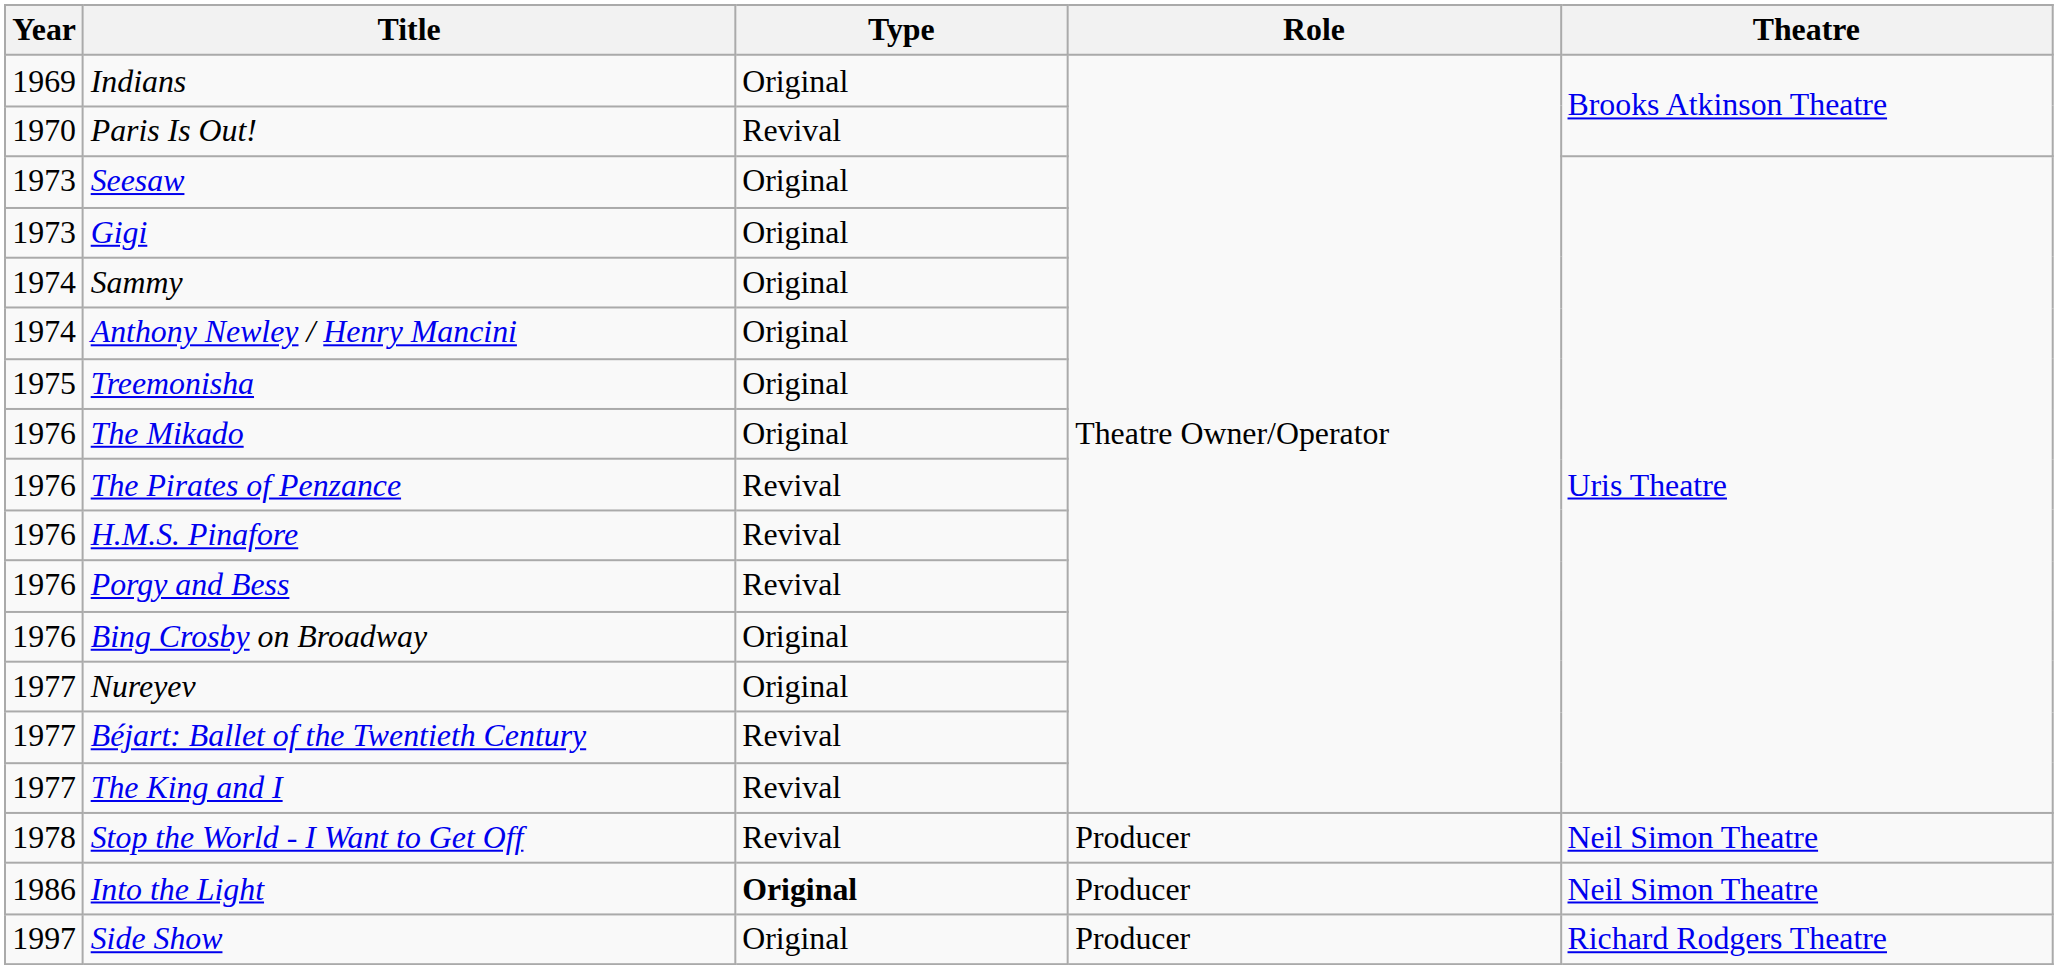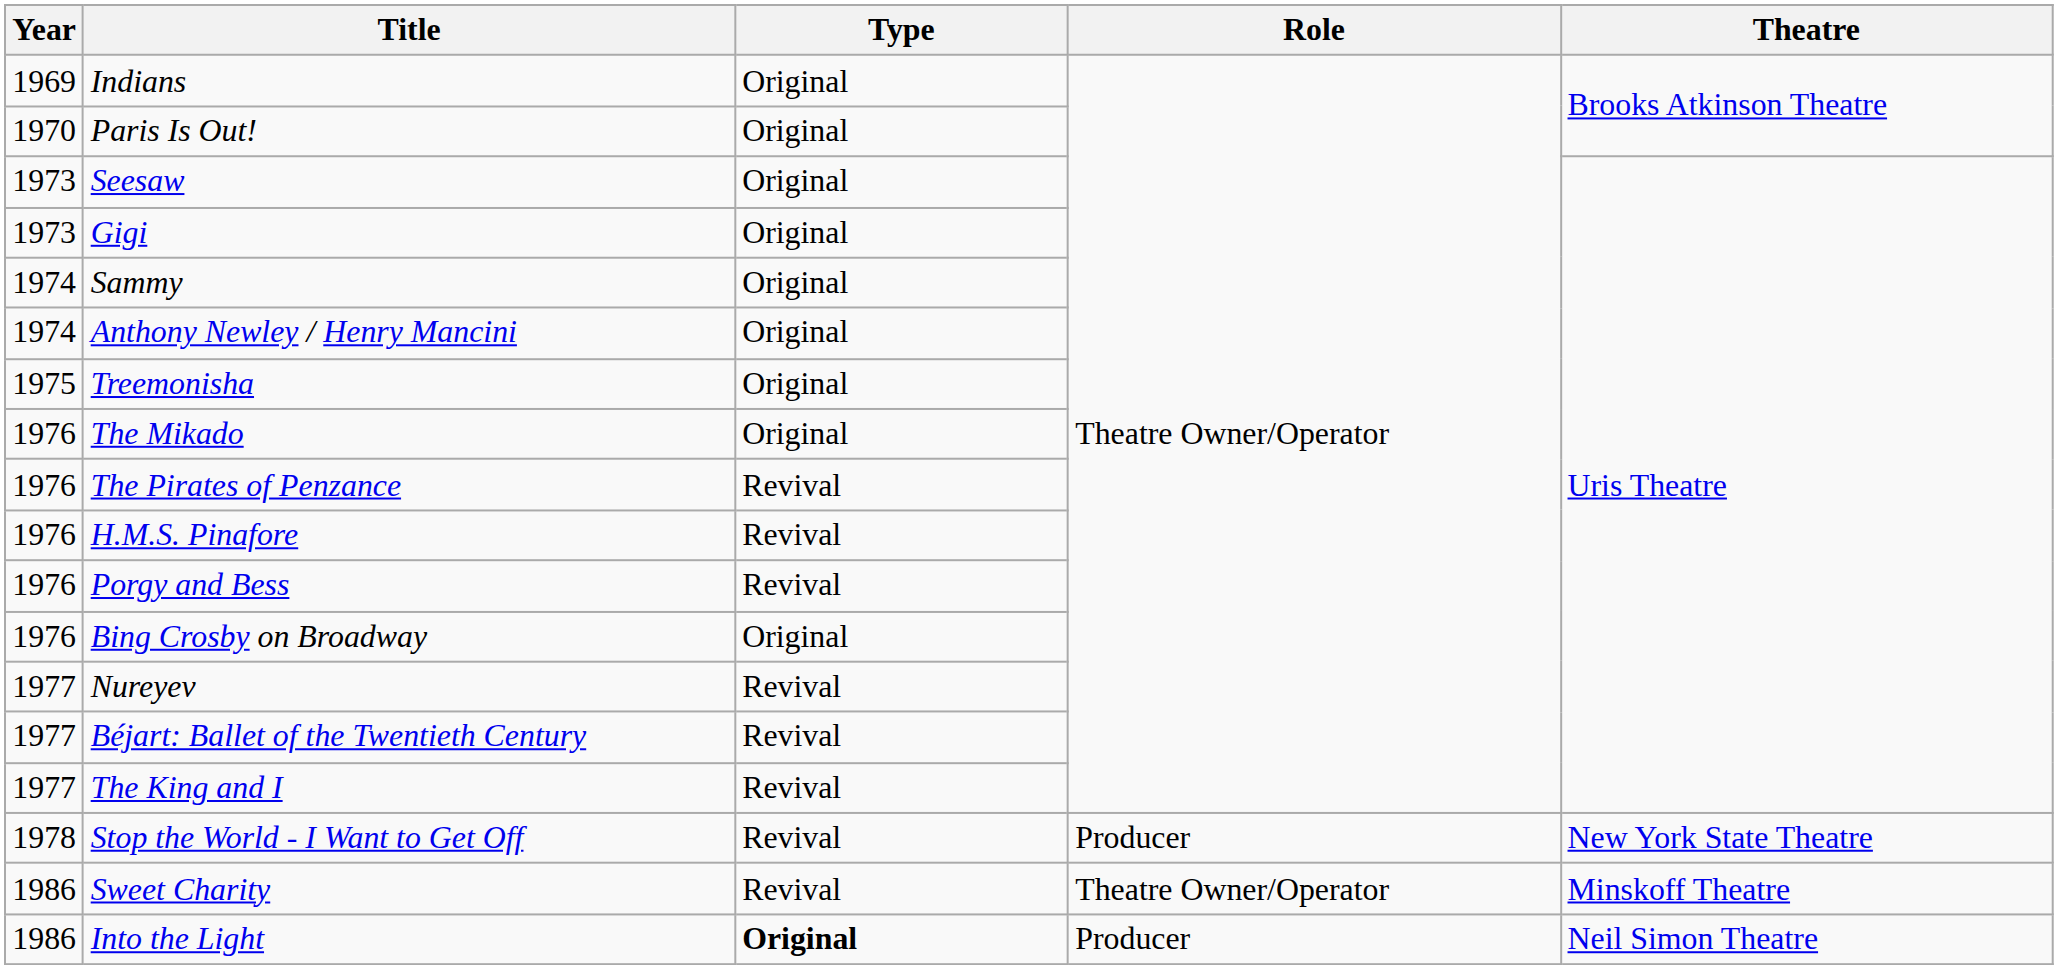 <table class="wikitable sortable">
 <tr>
 <th scope="col" style="width:1em;">Year</th>
 <th scope="col" style="width:20em;">Title</th>
 <th scope="col" style="width:10em;">Type</th>
 <th scope="col" style="width:15em;">Role</th>
 <th scope="col" style="width:15em;">Theatre</th>
 </tr>
 <tr>
 <td>1969</td>
 <td><em>Indians</em></td>
 <td>Original</td>
 <td rowspan=15>Theatre Owner/Operator</td>
 <td rowspan=2><a href='#'>Brooks Atkinson Theatre</a></td>
 </tr>
 <tr>
 <td>1970</td>
 <td><em>Paris Is Out!</em></td>
-<td>Revival</td>
+<td>Original</td>
 </tr>
 <tr>
 <td>1973</td>
 <td><em><a href='#'>Seesaw</a></em></td>
 <td>Original</td>
 <td rowspan=13><a href='#'>Uris Theatre</a></td>
 </tr>
 <tr>
 <td>1973</td>
 <td><em><a href='#'>Gigi</a></em></td>
 <td>Original</td>
 </tr>
 <tr>
 <td>1974</td>
 <td><em>Sammy</em></td>
 <td>Original</td>
 </tr>
 <tr>
 <td>1974</td>
 <td><em><a href='#'>Anthony Newley</a> / <a href='#'>Henry Mancini</a></em></td>
 <td>Original</td>
 </tr>
 <tr>
 <td>1975</td>
 <td><em><a href='#'>Treemonisha</a></em></td>
 <td>Original</td>
 </tr>
 <tr>
 <td>1976</td>
 <td><em><a href='#'>The Mikado</a></em></td>
 <td>Original</td>
 </tr>
 <tr>
 <td>1976</td>
 <td><em><a href='#'>The Pirates of Penzance</a></em></td>
 <td>Revival</td>
 </tr>
 <tr>
 <td>1976</td>
 <td><em><a href='#'>H.M.S. Pinafore</a></em></td>
 <td>Revival</td>
 </tr>
 <tr>
 <td>1976</td>
 <td><em><a href='#'>Porgy and Bess</a></em></td>
 <td>Revival</td>
 </tr>
 <tr>
 <td>1976</td>
 <td><em><a href='#'>Bing Crosby</a> on Broadway</em></td>
 <td>Original</td>
 </tr>
 <tr>
 <td>1977</td>
 <td><em>Nureyev</em></td>
-<td>Original</td>
+<td>Revival</td>
 </tr>
 <tr>
 <td>1977</td>
 <td><em><a href='#'>Béjart: Ballet of the Twentieth Century</a></em></td>
 <td>Revival</td>
 </tr>
 <tr>
 <td>1977</td>
 <td><em><a href='#'>The King and I</a></em></td>
 <td>Revival</td>
 </tr>
 <tr>
 <td>1978</td>
 <td><em><a href='#'>Stop the World - I Want to Get Off</a></em></td>
 <td>Revival</td>
 <td>Producer</td>
-<td><a href='#'>Neil Simon Theatre</a></td>
+<td><a href='#'>New York State Theatre</a></td>
+</tr>
+<tr>
+<td>1986</td>
+<td><em><a href='#'>Sweet Charity</a></em></td>
+<td>Revival</td>
+<td>Theatre Owner/Operator</td>
+<td><a href='#'>Minskoff Theatre</a></td>
 </tr>
 <tr>
 <td>1986</td>
 <td><em><a href='#'>Into the Light</a></em></td>
 <td><strong>Original</strong></td>
 <td>Producer</td>
 <td><a href='#'>Neil Simon Theatre</a></td>
 </tr>
-<tr>
-<td>1997</td>
-<td><em><a href='#'>Side Show</a></em></td>
-<td>Original</td>
-<td>Producer</td>
-<td><a href='#'>Richard Rodgers Theatre</a></td>
-</tr>
 </table>
